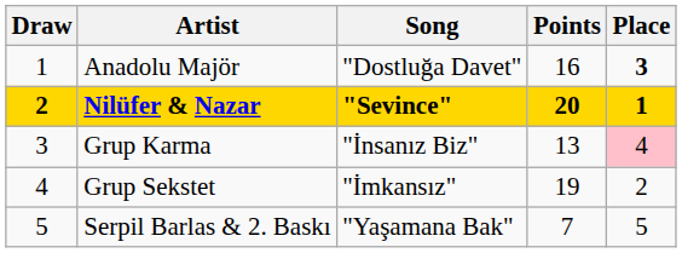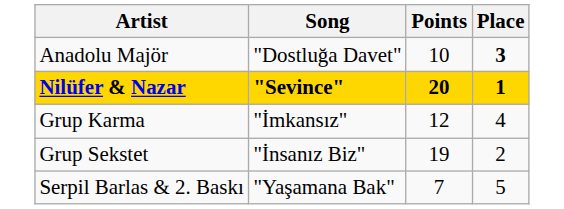 <table class="sortable wikitable" style="margin: 1em auto 1em auto; text-align:center">
 <tr>
-<th>Draw</th>
 <th>Artist</th>
 <th>Song</th>
 <th>Points</th>
 <th>Place</th>
 </tr>
 <tr>
-<td>1</td>
 <td align="left">Anadolu Majör</td>
 <td align="left">"Dostluğa Davet"</td>
-<td>16</td>
+<td>10</td>
 <td><strong>3</strong></td>
 </tr>
 <tr style="font-weight:bold; background:gold;">
-<td>2</td>
 <td align="left"><a href='#'>Nilüfer</a> & <a href='#'>Nazar</a></td>
 <td align="left">"Sevince"</td>
 <td>20</td>
 <td>1</td>
 </tr>
 <tr>
-<td>3</td>
 <td align="left">Grup Karma</td>
-<td align="left">"İnsanız Biz"</td>
-<td>13</td>
-<td style="background: pink;">4</td>
+<td align="left">"İmkansız"</td>
+<td>12</td>
+<td>4</td>
 </tr>
 <tr>
-<td>4</td>
 <td align="left">Grup Sekstet</td>
-<td align="left">"İmkansız"</td>
+<td align="left">"İnsanız Biz"</td>
 <td>19</td>
 <td>2</td>
 </tr>
 <tr>
-<td>5</td>
 <td align="left">Serpil Barlas & 2. Baskı</td>
 <td align="left">"Yaşamana Bak"</td>
 <td>7</td>
 <td>5</td>
 </tr>
 </table>
